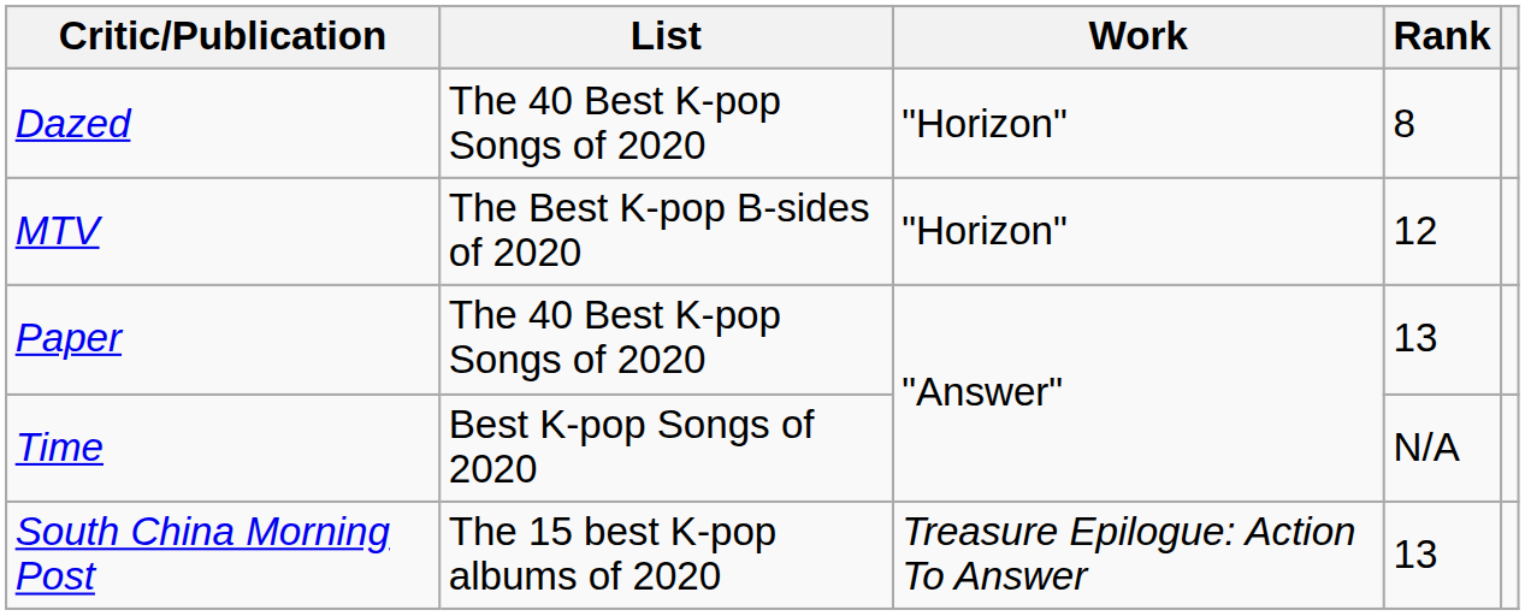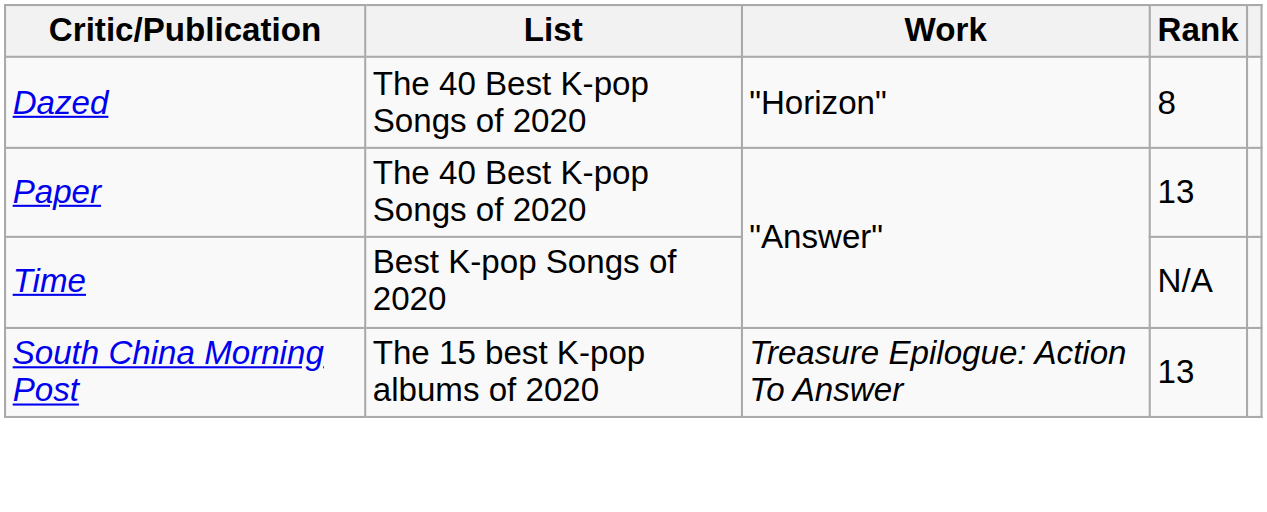 <table class="wikitable sortable">
 <tr>
 <th>Critic/Publication</th>
 <th>List</th>
 <th>Work</th>
 <th>Rank</th>
 <th class="unsortable"></th>
 </tr>
 <tr>
 <td><em><a href='#'>Dazed</a></em></td>
 <td>The 40 Best K-pop Songs of 2020</td>
 <td>"Horizon"</td>
 <td>8</td>
-<td></td>
-</tr>
-<tr>
-<td><em><a href='#'>MTV</a></em></td>
-<td>The Best K-pop B-sides of 2020</td>
-<td>"Horizon"</td>
-<td>12</td>
 <td></td>
 </tr>
 <tr>
 <td><em><a href='#'>Paper</a></em></td>
 <td>The 40 Best K-pop Songs of 2020</td>
 <td rowspan="2">"Answer"</td>
 <td>13</td>
 <td></td>
 </tr>
 <tr>
 <td><a href='#'><em>Time</em></a></td>
 <td>Best K-pop Songs of 2020</td>
 <td>N/A</td>
 <td></td>
 </tr>
 <tr>
 <td><em><a href='#'>South China Morning Post</a></em></td>
 <td>The 15 best K-pop albums of 2020</td>
 <td><em>Treasure Epilogue: Action To Answer</em></td>
 <td>13</td>
 <td></td>
 </tr>
 </table>
